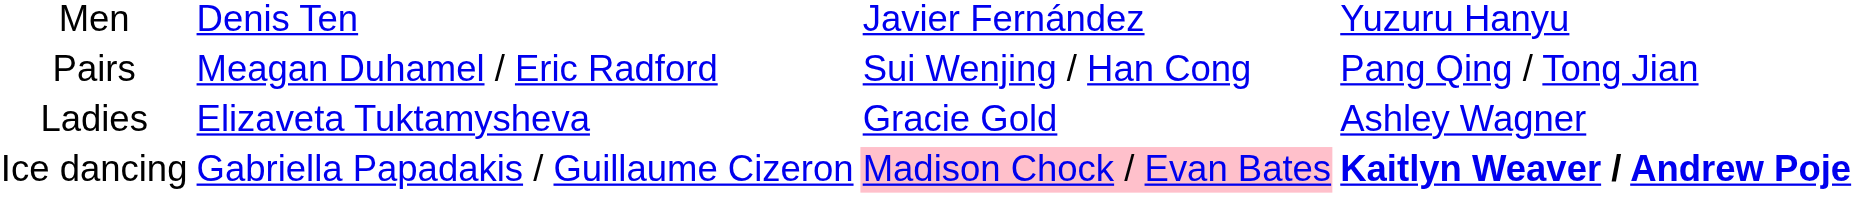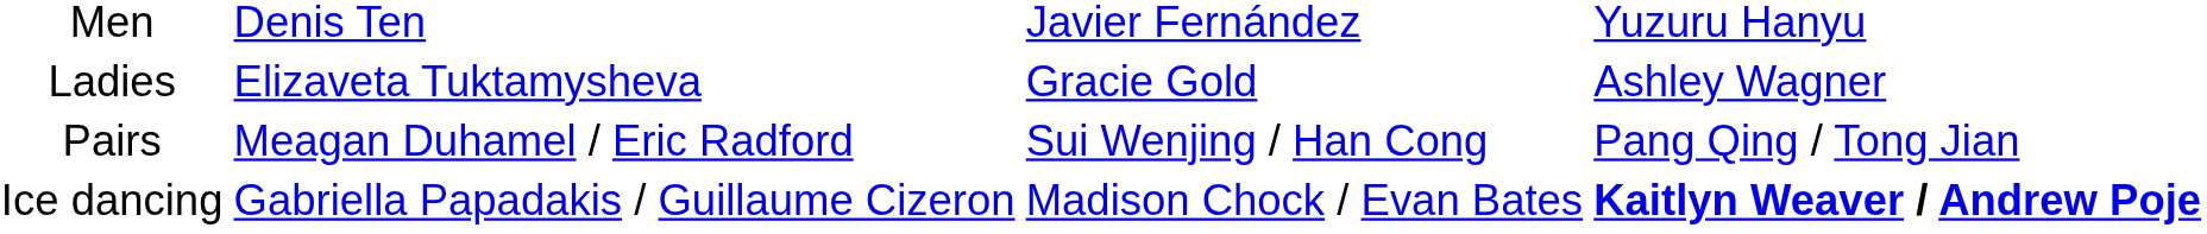 <table>
 <tr>
 <td align=center>Men</td>
 <td> <a href='#'>Denis Ten</a></td>
 <td> <a href='#'>Javier Fernández</a></td>
 <td> <a href='#'>Yuzuru Hanyu</a></td>
 </tr>
 <tr>
+<td align=center>Ladies</td>
+<td> <a href='#'>Elizaveta Tuktamysheva</a></td>
+<td> <a href='#'>Gracie Gold</a></td>
+<td> <a href='#'>Ashley Wagner</a></td>
+</tr>
+<tr>
 <td align=center>Pairs</td>
 <td> <a href='#'>Meagan Duhamel</a> / <a href='#'>Eric Radford</a></td>
 <td> <a href='#'>Sui Wenjing</a> / <a href='#'>Han Cong</a></td>
 <td> <a href='#'>Pang Qing</a> / <a href='#'>Tong Jian</a></td>
 </tr>
 <tr>
-<td align=center>Ladies</td>
-<td> <a href='#'>Elizaveta Tuktamysheva</a></td>
-<td> <a href='#'>Gracie Gold</a></td>
-<td> <a href='#'>Ashley Wagner</a></td>
-</tr>
-<tr>
 <td align=center>Ice dancing</td>
 <td> <a href='#'>Gabriella Papadakis</a> / <a href='#'>Guillaume Cizeron</a></td>
-<td style="background: pink;"> <a href='#'>Madison Chock</a> / <a href='#'>Evan Bates</a></td>
+<td> <a href='#'>Madison Chock</a> / <a href='#'>Evan Bates</a></td>
 <td><strong> <a href='#'>Kaitlyn Weaver</a> / <a href='#'>Andrew Poje</a></strong></td>
 </tr>
 </table>
